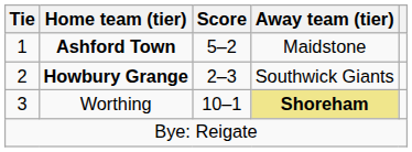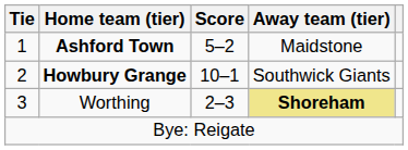 <table class="wikitable" style="text-align:center; font-size:85%">
 <tr>
 <th>Tie</th>
 <th>Home team (tier)</th>
 <th>Score</th>
 <th>Away team (tier)</th>
 <th></th>
 </tr>
 <tr>
 <td align="center">1</td>
 <td><strong>Ashford Town</strong></td>
 <td align="center">5–2</td>
 <td>Maidstone</td>
 <td></td>
 </tr>
 <tr>
 <td align="center">2</td>
 <td><strong>Howbury Grange</strong></td>
-<td align="center">2–3</td>
+<td align="center">10–1</td>
 <td>Southwick Giants</td>
 <td></td>
 </tr>
 <tr>
 <td align="center">3</td>
 <td>Worthing</td>
-<td align="center">10–1</td>
+<td align="center">2–3</td>
 <td style="background: khaki;"><strong>Shoreham</strong></td>
 <td></td>
 </tr>
 <tr>
 <td colspan="5" align="center">Bye: Reigate</td>
 </tr>
 </table>
